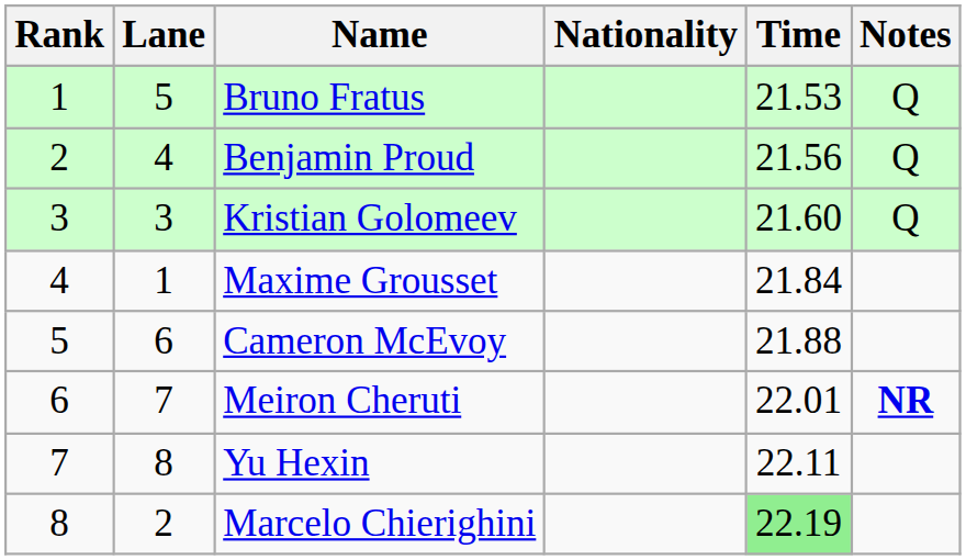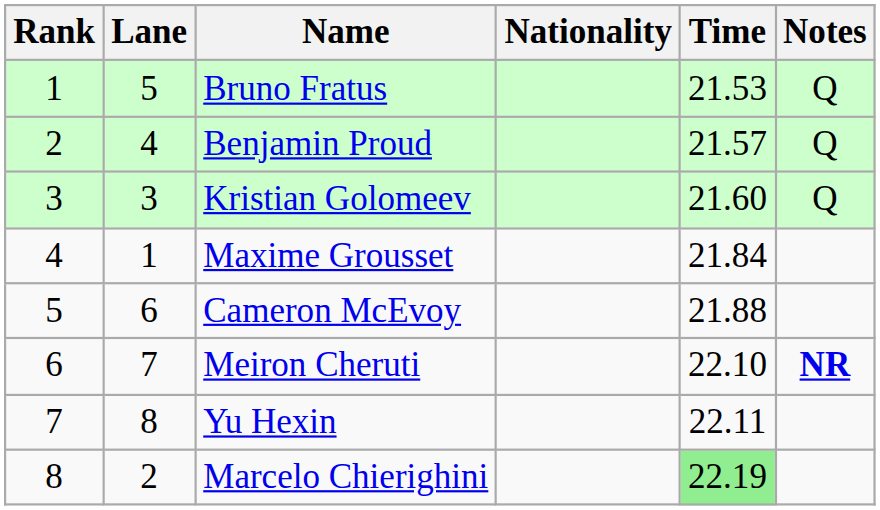 <table class="wikitable sortable" style="text-align:center">
 <tr>
 <th>Rank</th>
 <th>Lane</th>
 <th>Name</th>
 <th>Nationality</th>
 <th>Time</th>
 <th>Notes</th>
 </tr>
 <tr bgcolor=ccffcc>
 <td>1</td>
 <td>5</td>
 <td align=left><a href='#'>Bruno Fratus</a></td>
 <td align=left></td>
 <td>21.53</td>
 <td>Q</td>
 </tr>
 <tr bgcolor=ccffcc>
 <td>2</td>
 <td>4</td>
 <td align=left><a href='#'>Benjamin Proud</a></td>
 <td align=left></td>
-<td>21.56</td>
+<td>21.57</td>
 <td>Q</td>
 </tr>
 <tr bgcolor=ccffcc>
 <td>3</td>
 <td>3</td>
 <td align=left><a href='#'>Kristian Golomeev</a></td>
 <td align=left></td>
 <td>21.60</td>
 <td>Q</td>
 </tr>
 <tr>
 <td>4</td>
 <td>1</td>
 <td align=left><a href='#'>Maxime Grousset</a></td>
 <td align=left></td>
 <td>21.84</td>
 <td></td>
 </tr>
 <tr>
 <td>5</td>
 <td>6</td>
 <td align=left><a href='#'>Cameron McEvoy</a></td>
 <td align=left></td>
 <td>21.88</td>
 <td></td>
 </tr>
 <tr>
 <td>6</td>
 <td>7</td>
 <td align=left><a href='#'>Meiron Cheruti</a></td>
 <td align=left></td>
-<td>22.01</td>
+<td>22.10</td>
 <td><strong><a href='#'>NR</a></strong></td>
 </tr>
 <tr>
 <td>7</td>
 <td>8</td>
 <td align=left><a href='#'>Yu Hexin</a></td>
 <td align=left></td>
 <td>22.11</td>
 <td></td>
 </tr>
 <tr>
 <td>8</td>
 <td>2</td>
 <td align=left><a href='#'>Marcelo Chierighini</a></td>
 <td align=left></td>
 <td style="background: lightgreen;">22.19</td>
 <td></td>
 </tr>
 </table>
